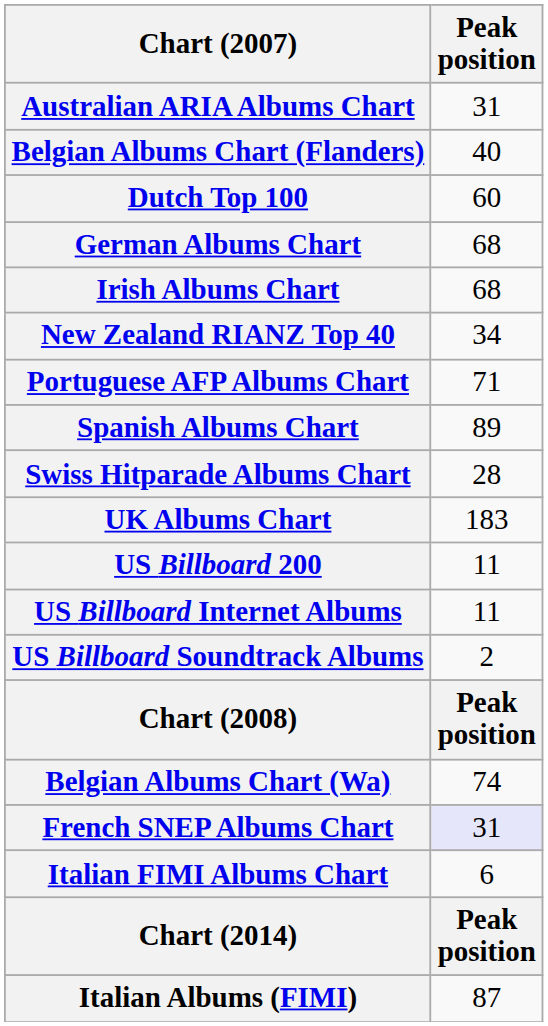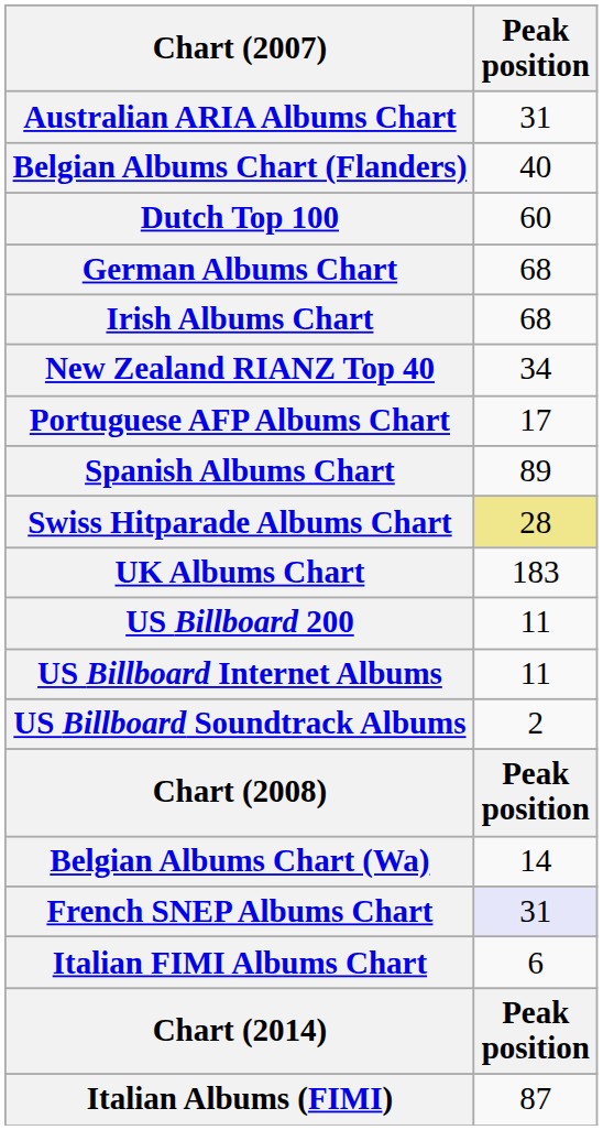 <table class="wikitable sortable plainrowheaders" style="text-align:left;">
 <tr>
 <th scope="col">Chart (2007)</th>
 <th scope="col">Peak<br>position</th>
 </tr>
 <tr>
 <th scope="row"><a href='#'>Australian ARIA Albums Chart</a></th>
 <td style="text-align:center;">31</td>
 </tr>
 <tr>
 <th scope="row"><a href='#'>Belgian Albums Chart (Flanders)</a></th>
 <td style="text-align:center;">40</td>
 </tr>
 <tr>
 <th scope="row"><a href='#'>Dutch Top 100</a></th>
 <td style="text-align:center;">60</td>
 </tr>
 <tr>
 <th scope="row"><a href='#'>German Albums Chart</a></th>
 <td style="text-align:center;">68</td>
 </tr>
 <tr>
 <th scope="row"><a href='#'>Irish Albums Chart</a></th>
 <td style="text-align:center;">68</td>
 </tr>
 <tr>
 <th scope="row"><a href='#'>New Zealand RIANZ Top 40</a></th>
 <td style="text-align:center;">34</td>
 </tr>
 <tr>
 <th scope="row"><a href='#'>Portuguese AFP Albums Chart</a></th>
-<td style="text-align:center;">71</td>
+<td style="text-align:center;">17</td>
 </tr>
 <tr>
 <th scope="row"><a href='#'>Spanish Albums Chart</a></th>
 <td style="text-align:center;">89</td>
 </tr>
 <tr>
 <th scope="row"><a href='#'>Swiss Hitparade Albums Chart</a></th>
-<td style="text-align:center;">28</td>
+<td style="background: khaki; text-align:center;">28</td>
 </tr>
 <tr>
 <th scope="row"><a href='#'>UK Albums Chart</a></th>
 <td style="text-align:center;">183</td>
 </tr>
 <tr>
 <th scope="row"><a href='#'>US <em>Billboard</em> 200</a></th>
 <td style="text-align:center;">11</td>
 </tr>
 <tr>
 <th scope="row"><a href='#'>US <em>Billboard</em> Internet Albums</a></th>
 <td style="text-align:center;">11</td>
 </tr>
 <tr>
 <th scope="row"><a href='#'>US <em>Billboard</em> Soundtrack Albums</a></th>
 <td style="text-align:center;">2</td>
 </tr>
 <tr>
 <th scope="col">Chart (2008)</th>
 <th scope="col">Peak<br>position</th>
 </tr>
 <tr>
 <th scope="row"><a href='#'>Belgian Albums Chart (Wa)</a></th>
-<td style="text-align:center;">74</td>
+<td style="text-align:center;">14</td>
 </tr>
 <tr>
 <th scope="row"><a href='#'>French SNEP Albums Chart</a></th>
 <td style="background: lavender; text-align:center;">31</td>
 </tr>
 <tr>
 <th scope="row"><a href='#'>Italian FIMI Albums Chart</a></th>
 <td style="text-align:center;">6</td>
 </tr>
 <tr>
 <th scope="col">Chart (2014)</th>
 <th scope="col">Peak<br>position</th>
 </tr>
 <tr>
 <th scope="row">Italian Albums (<a href='#'>FIMI</a>)</th>
 <td align="center">87</td>
 </tr>
 </table>
